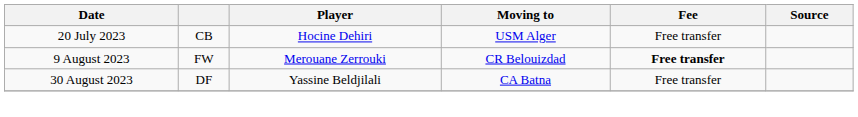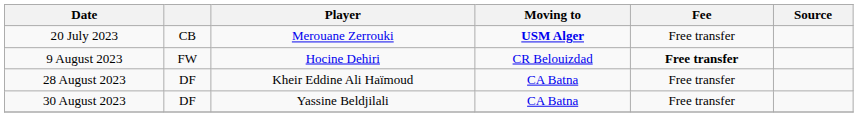 <table class="wikitable sortable" style="width:70%; text-align:center; font-size:85%; text-align:centre;">
 <tr>
 <th>Date</th>
 <th></th>
 <th>Player</th>
 <th>Moving to</th>
 <th>Fee</th>
 <th>Source</th>
 </tr>
 <tr>
 <td>20 July 2023</td>
 <td>CB</td>
-<td> <a href='#'>Hocine Dehiri</a></td>
-<td><a href='#'>USM Alger</a></td>
+<td> <a href='#'>Merouane Zerrouki</a></td>
+<td><strong><a href='#'>USM Alger</a></strong></td>
 <td>Free transfer</td>
 <td></td>
 </tr>
 <tr>
 <td>9 August 2023</td>
 <td>FW</td>
-<td> <a href='#'>Merouane Zerrouki</a></td>
+<td> <a href='#'>Hocine Dehiri</a></td>
 <td><a href='#'>CR Belouizdad</a></td>
 <td><strong>Free transfer</strong></td>
+<td></td>
+</tr>
+<tr>
+<td>28 August 2023</td>
+<td>DF</td>
+<td> Kheir Eddine Ali Haïmoud</td>
+<td><a href='#'>CA Batna</a></td>
+<td>Free transfer</td>
 <td></td>
 </tr>
 <tr>
 <td>30 August 2023</td>
 <td>DF</td>
 <td> Yassine Beldjilali</td>
 <td><a href='#'>CA Batna</a></td>
 <td>Free transfer</td>
 <td></td>
 </tr>
 <tr>
 </tr>
 </table>
